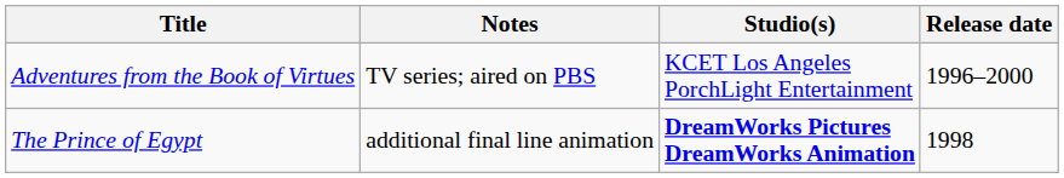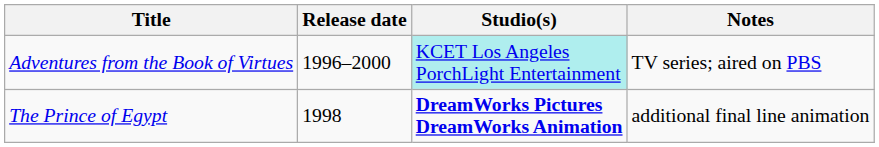 <table class="wikitable">
 <tr>
 <th>Title</th>
+<th>Release date</th>
+<th>Studio(s)</th>
 <th>Notes</th>
-<th>Studio(s)</th>
-<th>Release date</th>
 </tr>
 <tr>
 <td><em><a href='#'>Adventures from the Book of Virtues</a></em></td>
+<td>1996–2000</td>
+<td style="background: paleturquoise;"><a href='#'>KCET Los Angeles</a><br><a href='#'>PorchLight Entertainment</a></td>
 <td>TV series; aired on <a href='#'>PBS</a></td>
-<td><a href='#'>KCET Los Angeles</a><br><a href='#'>PorchLight Entertainment</a></td>
-<td>1996–2000</td>
 </tr>
 <tr>
 <td><em><a href='#'>The Prince of Egypt</a></em></td>
+<td>1998</td>
+<td><strong><a href='#'>DreamWorks Pictures</a><br><a href='#'>DreamWorks Animation</a></strong></td>
 <td>additional final line animation</td>
-<td><strong><a href='#'>DreamWorks Pictures</a><br><a href='#'>DreamWorks Animation</a></strong></td>
-<td>1998</td>
 </tr>
 </table>
